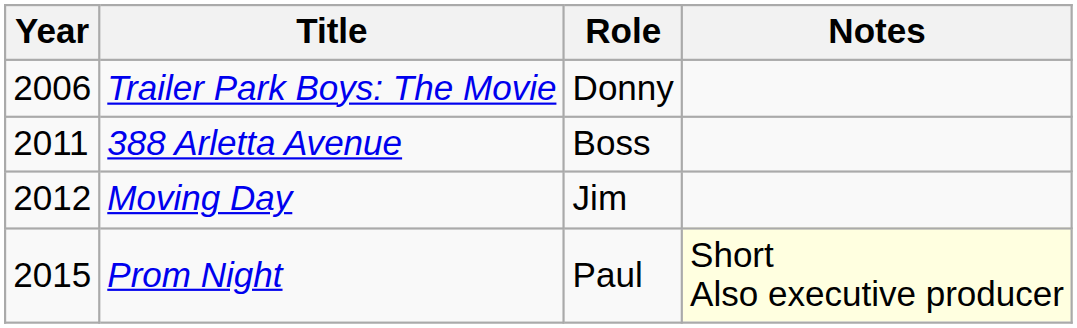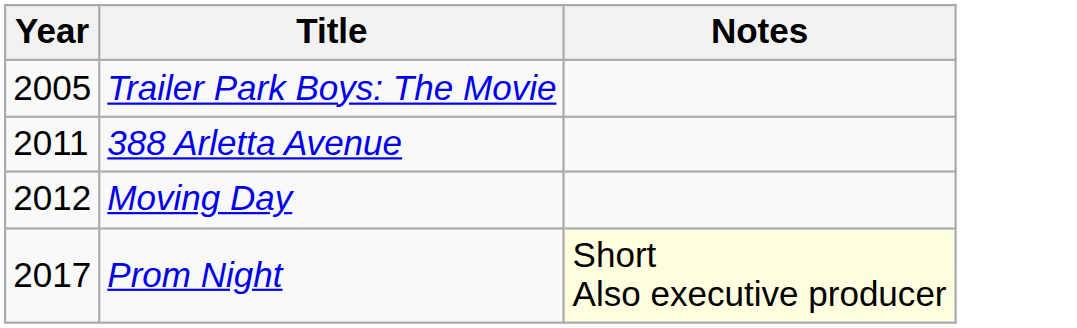 <table class="wikitable unsortable">
 <tr>
 <th>Year</th>
 <th>Title</th>
-<th>Role</th>
 <th class="unsortable">Notes</th>
 </tr>
 <tr>
-<td>2006</td>
+<td>2005</td>
 <td><em><a href='#'>Trailer Park Boys: The Movie</a></em></td>
-<td>Donny</td>
 <td></td>
 </tr>
 <tr>
 <td>2011</td>
 <td><em><a href='#'>388 Arletta Avenue</a></em></td>
-<td>Boss</td>
 <td></td>
 </tr>
 <tr>
 <td>2012</td>
 <td><em><a href='#'>Moving Day</a></em></td>
-<td>Jim</td>
 <td></td>
 </tr>
 <tr>
-<td>2015</td>
+<td>2017</td>
 <td><em><a href='#'>Prom Night</a></em></td>
-<td>Paul</td>
 <td style="background: lightyellow;">Short<br>Also executive producer</td>
 </tr>
 </table>
